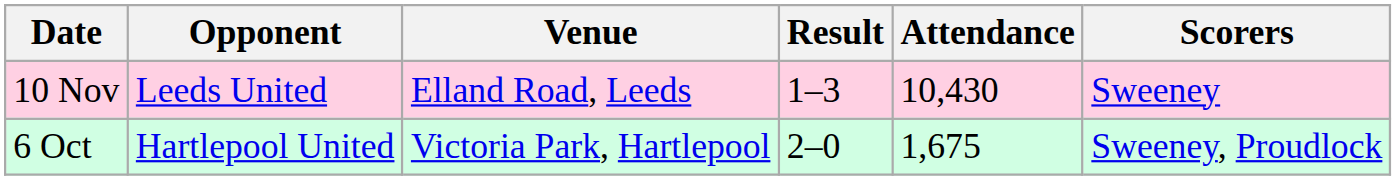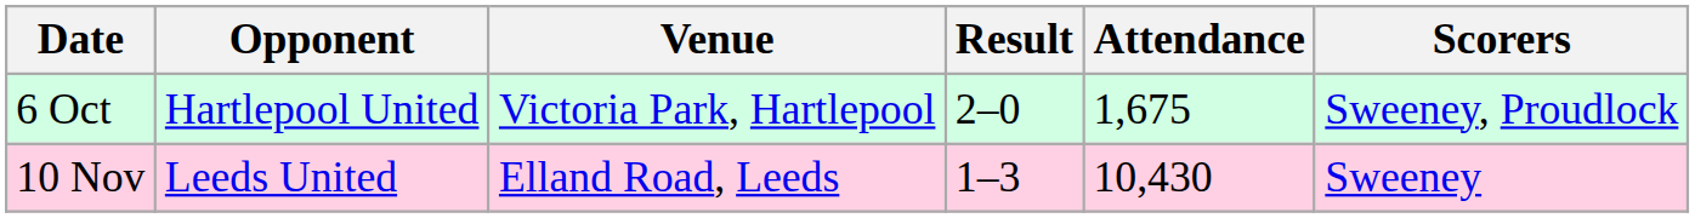 <table class="wikitable">
 <tr>
 <th>Date</th>
 <th>Opponent</th>
 <th>Venue</th>
 <th>Result</th>
 <th>Attendance</th>
 <th>Scorers</th>
 </tr>
+<tr style="background:#d0ffe3;">
+<td>6 Oct</td>
+<td><a href='#'>Hartlepool United</a><br></td>
+<td><a href='#'>Victoria Park</a>, <a href='#'>Hartlepool</a></td>
+<td>2–0</td>
+<td>1,675</td>
+<td><a href='#'>Sweeney</a>, <a href='#'>Proudlock</a></td>
+</tr>
 <tr style="background:#ffd0e3;">
 <td>10 Nov</td>
 <td><a href='#'>Leeds United</a><br></td>
 <td><a href='#'>Elland Road</a>, <a href='#'>Leeds</a></td>
 <td>1–3</td>
 <td>10,430</td>
 <td><a href='#'>Sweeney</a></td>
 </tr>
-<tr style="background:#d0ffe3;">
-<td>6 Oct</td>
-<td><a href='#'>Hartlepool United</a><br></td>
-<td><a href='#'>Victoria Park</a>, <a href='#'>Hartlepool</a></td>
-<td>2–0</td>
-<td>1,675</td>
-<td><a href='#'>Sweeney</a>, <a href='#'>Proudlock</a></td>
-</tr>
 </table>
